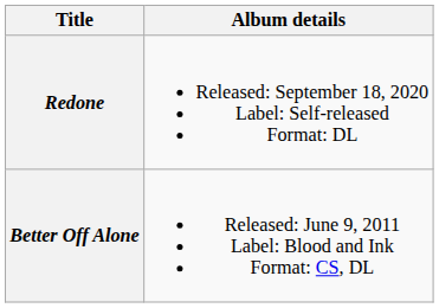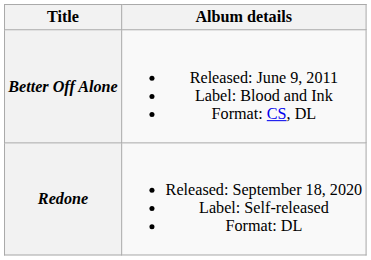 <table class="wikitable plainrowheaders" style="text-align:center;">
 <tr>
 <th scope="col">Title</th>
 <th scope="col">Album details</th>
 </tr>
 <tr>
+<th scope="row"><strong><em>Better Off Alone</em></strong></th>
+<td><br><ul><li>Released: June 9, 2011</li><li>Label: Blood and Ink</li><li>Format: <a href='#'>CS</a>, DL</li></ul></td>
+</tr>
+<tr>
 <th scope="row"><strong><em>Redone</em></strong></th>
 <td><br><ul><li>Released: September 18, 2020</li><li>Label: Self-released</li><li>Format: DL</li></ul></td>
 </tr>
-<tr>
-<th scope="row"><strong><em>Better Off Alone</em></strong></th>
-<td><br><ul><li>Released: June 9, 2011</li><li>Label: Blood and Ink</li><li>Format: <a href='#'>CS</a>, DL</li></ul></td>
-</tr>
 </table>
